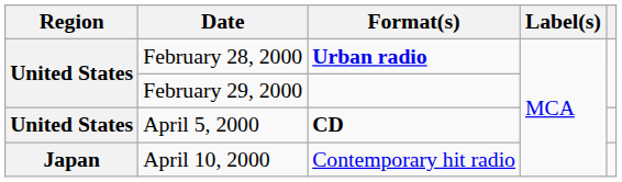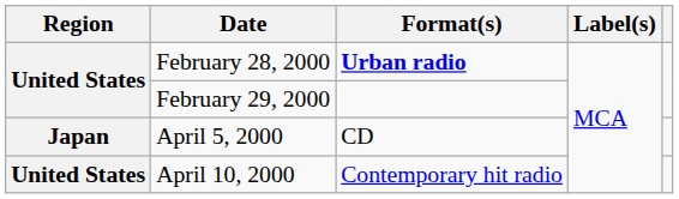 <table class="wikitable plainrowheaders">
 <tr>
 <th scope="col">Region</th>
 <th scope="col">Date</th>
 <th scope="col">Format(s)</th>
 <th scope="col">Label(s)</th>
 <th scope="col"></th>
 </tr>
 <tr>
 <th scope="row" rowspan="2">United States</th>
 <td>February 28, 2000</td>
 <td><strong><a href='#'>Urban radio</a></strong></td>
 <td rowspan="4"><a href='#'>MCA</a></td>
 <td rowspan="2"></td>
 </tr>
 <tr>
 <td>February 29, 2000</td>
 <td></td>
 </tr>
 <tr>
-<th scope="row">United States</th>
+<th scope="row">Japan</th>
 <td>April 5, 2000</td>
-<td><strong>CD</strong></td>
+<td>CD</td>
 <td></td>
 </tr>
 <tr>
-<th scope="row">Japan</th>
+<th scope="row">United States</th>
 <td>April 10, 2000</td>
 <td><a href='#'>Contemporary hit radio</a></td>
 <td></td>
 </tr>
 </table>
